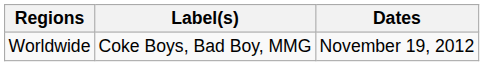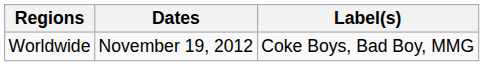 <table class="wikitable">
 <tr>
 <th>Regions</th>
+<th>Dates</th>
 <th>Label(s)</th>
-<th>Dates</th>
 </tr>
 <tr>
 <td>Worldwide</td>
+<td>November 19, 2012</td>
 <td>Coke Boys, Bad Boy, MMG</td>
-<td>November 19, 2012</td>
 </tr>
 </table>
